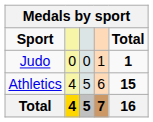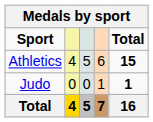 <table class=wikitable style="font-size:90%; float:right">
 <tr bgcolor=efefef>
 <th colspan=5>Medals by sport</th>
 </tr>
 <tr style="text-align:center;">
 <td><strong>Sport</strong></td>
 <td style="background:#f7f6a8;"></td>
 <td style="background:#dce5e5;"></td>
 <td style="background:#ffdab9;"></td>
 <td><strong>Total</strong></td>
 </tr>
 <tr style="text-align:center;">
+<td><a href='#'>Athletics</a></td>
+<td style="background:#F7F6A8;">4</td>
+<td style="background:#DCE5E5;">5</td>
+<td style="background:#FFDAB9;">6</td>
+<td><strong>15</strong></td>
+</tr>
+<tr style="text-align:center;">
 <td><a href='#'>Judo</a></td>
 <td style="background:#F7F6A8;">0</td>
 <td style="background:#DCE5E5;">0</td>
 <td style="background:#FFDAB9;">1</td>
 <td><strong>1</strong></td>
-</tr>
-<tr style="text-align:center;">
-<td><a href='#'>Athletics</a></td>
-<td style="background:#F7F6A8;">4</td>
-<td style="background:#DCE5E5;">5</td>
-<td style="background:#FFDAB9;">6</td>
-<td><strong>15</strong></td>
 </tr>
 <tr style="text-align:center;">
 <th>Total</th>
 <th style="background:gold;">4</th>
 <th style="background:silver;">5</th>
 <th style="background:#c96;">7</th>
 <th>16</th>
 </tr>
 </table>
